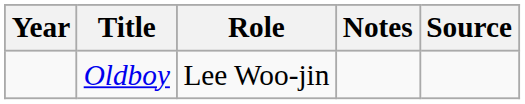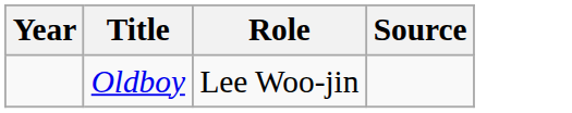 <table class="wikitable sortable plainrowheaders">
 <tr>
 <th>Year</th>
 <th>Title</th>
 <th>Role</th>
-<th class="unsortable">Notes</th>
 <th class="unsortable">Source</th>
 </tr>
 <tr>
 <td></td>
 <td><em><a href='#'>Oldboy</a></em></td>
 <td>Lee Woo-jin</td>
 <td></td>
-<td></td>
 </tr>
 </table>
